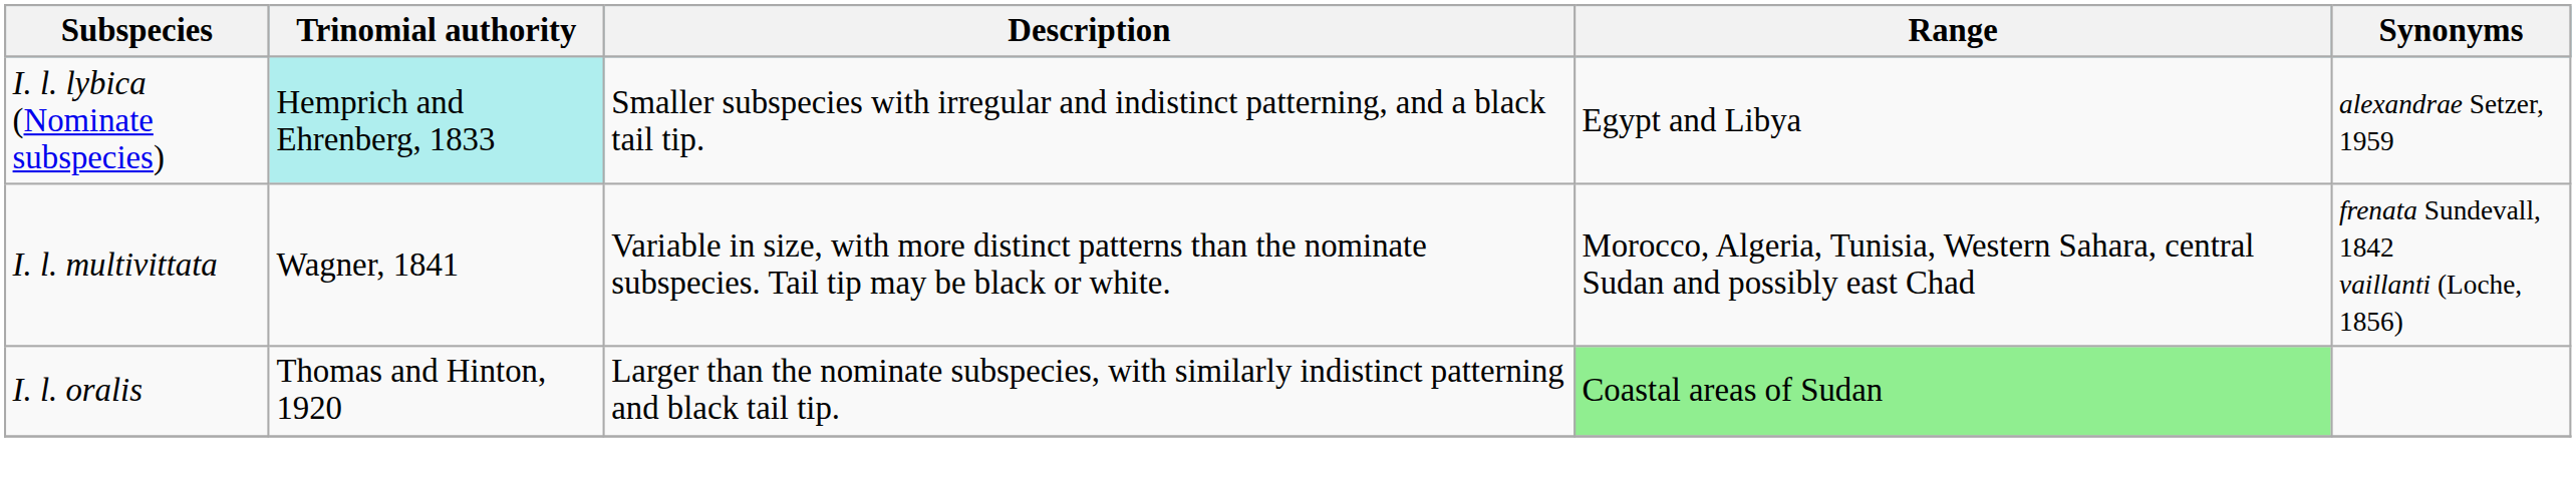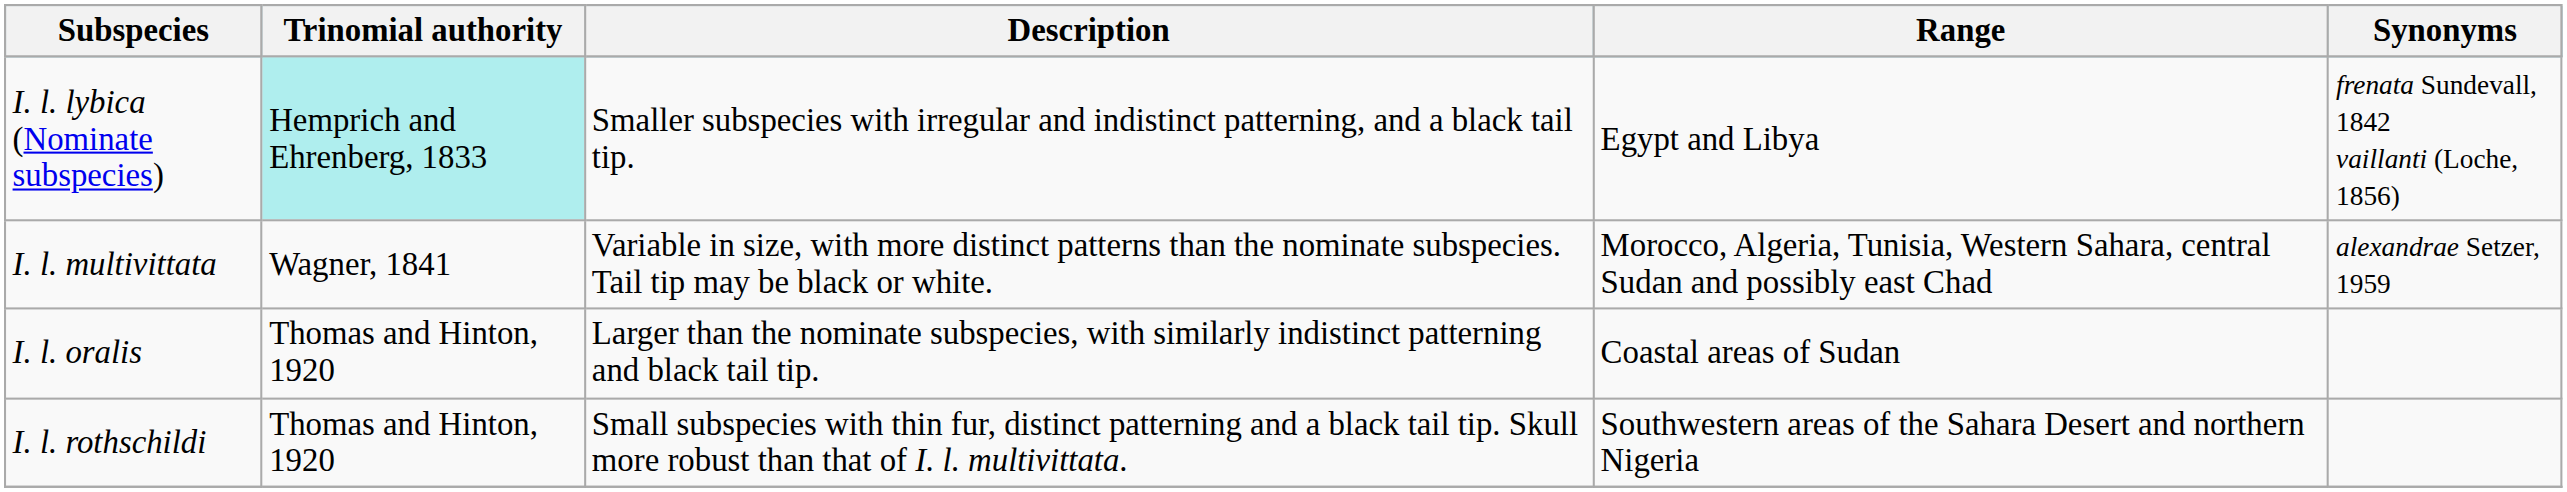 <table class="wikitable collapsible" font="90%">
 <tr style="background: #115a6c">
 <th>Subspecies</th>
 <th>Trinomial authority</th>
 <th>Description</th>
 <th>Range</th>
 <th><strong>Synonyms</strong></th>
 </tr>
 <tr --->
 <td><em>I. l. lybica</em><br>(<a href='#'>Nominate subspecies</a>)</td>
 <td style="background: paleturquoise;">Hemprich and Ehrenberg, 1833</td>
 <td>Smaller subspecies with irregular and indistinct patterning, and a black tail tip.</td>
 <td>Egypt and Libya</td>
-<td><small><em>alexandrae</em> Setzer, 1959</small></td>
+<td><small><em>frenata</em> Sundevall, 1842</small><br><small><em>vaillanti</em> (Loche, 1856)</small></td>
 </tr>
 <tr>
 <td><em>I. l. multivittata</em></td>
 <td>Wagner, 1841</td>
 <td>Variable in size, with more distinct patterns than the nominate subspecies. Tail tip may be black or white.</td>
 <td>Morocco, Algeria, Tunisia, Western Sahara, central Sudan and possibly east Chad</td>
-<td><small><em>frenata</em> Sundevall, 1842</small><br><small><em>vaillanti</em> (Loche, 1856)</small></td>
+<td><small><em>alexandrae</em> Setzer, 1959</small></td>
 </tr>
 <tr>
 <td><em>I. l. oralis</em></td>
 <td>Thomas and Hinton, 1920</td>
 <td>Larger than the nominate subspecies, with similarly indistinct patterning and black tail tip.</td>
-<td style="background: lightgreen;">Coastal areas of Sudan</td>
+<td>Coastal areas of Sudan</td>
+<td></td>
+</tr>
+<tr>
+<td><em>I. l. rothschildi</em></td>
+<td>Thomas and Hinton, 1920</td>
+<td>Small subspecies with thin fur, distinct patterning and a black tail tip. Skull more robust than that of <em>I. l. multivittata</em>.</td>
+<td>Southwestern areas of the Sahara Desert and northern Nigeria</td>
 <td></td>
 </tr>
 <tr --->
 </tr>
 </table>
